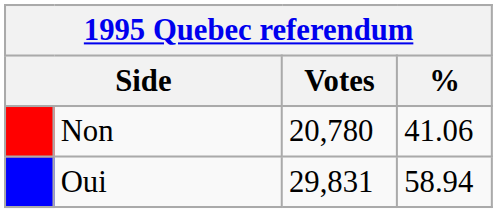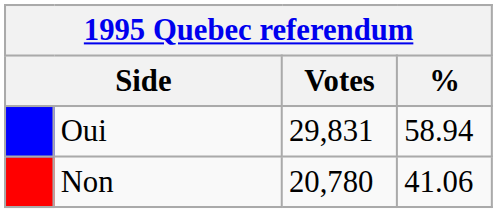 <table class="wikitable" style="font-size: 95%; clear:both">
 <tr style="background-color:#E9E9E9">
 <th colspan=4><a href='#'>1995 Quebec referendum</a></th>
 </tr>
 <tr style="background-color:#E9E9E9">
 <th colspan=2 style="width: 130px">Side</th>
 <th style="width: 50px">Votes</th>
 <th style="width: 40px">%</th>
 </tr>
 <tr>
+<td bgcolor="blue"></td>
+<td>Oui</td>
+<td>29,831</td>
+<td>58.94</td>
+</tr>
+<tr>
 <td bgcolor="red"></td>
 <td>Non</td>
 <td>20,780</td>
 <td>41.06</td>
 </tr>
-<tr>
-<td bgcolor="blue"></td>
-<td>Oui</td>
-<td>29,831</td>
-<td>58.94</td>
-</tr>
 </table>
